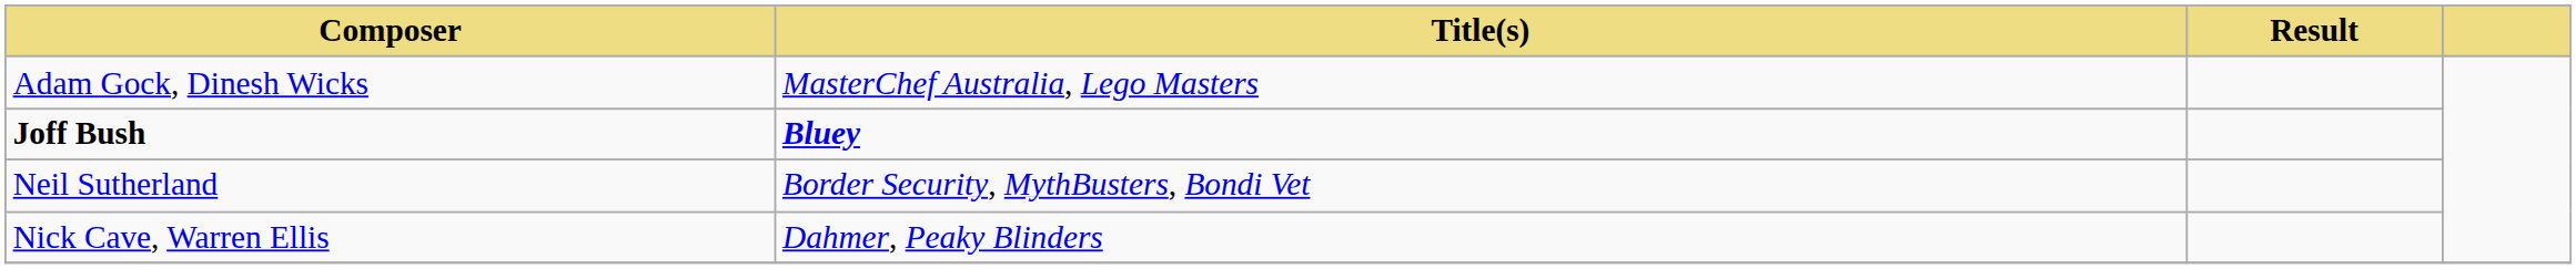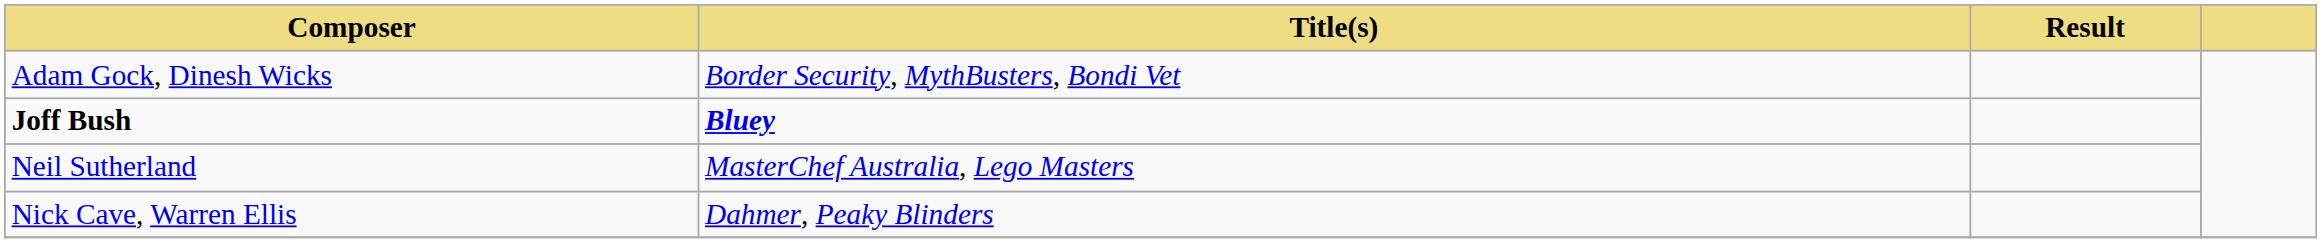 <table class="wikitable" width=100%>
 <tr>
 <th style="width:30%;background:#EEDD82;">Composer</th>
 <th style="width:55%;background:#EEDD82;">Title(s)</th>
 <th style="width:10%;background:#EEDD82;">Result</th>
 <th style="width:5%;background:#EEDD82;"></th>
 </tr>
 <tr>
 <td><a href='#'>Adam Gock</a>, <a href='#'>Dinesh Wicks</a></td>
-<td><em><a href='#'>MasterChef Australia</a></em>, <em><a href='#'>Lego Masters</a></em></td>
+<td><em><a href='#'>Border Security</a></em>, <em><a href='#'>MythBusters</a></em>, <em><a href='#'>Bondi Vet</a></em></td>
 <td></td>
 <td rowspan="4"><br></td>
 </tr>
 <tr>
 <td><strong>Joff Bush</strong></td>
 <td><strong><em><a href='#'>Bluey</a></em></strong></td>
 <td></td>
 </tr>
 <tr>
 <td><a href='#'>Neil Sutherland</a></td>
-<td><em><a href='#'>Border Security</a></em>, <em><a href='#'>MythBusters</a></em>, <em><a href='#'>Bondi Vet</a></em></td>
+<td><em><a href='#'>MasterChef Australia</a></em>, <em><a href='#'>Lego Masters</a></em></td>
 <td></td>
 </tr>
 <tr>
 <td><a href='#'>Nick Cave</a>, <a href='#'>Warren Ellis</a></td>
 <td><em><a href='#'>Dahmer</a></em>, <em><a href='#'>Peaky Blinders</a></em></td>
 <td></td>
 </tr>
 <tr>
 </tr>
 </table>
